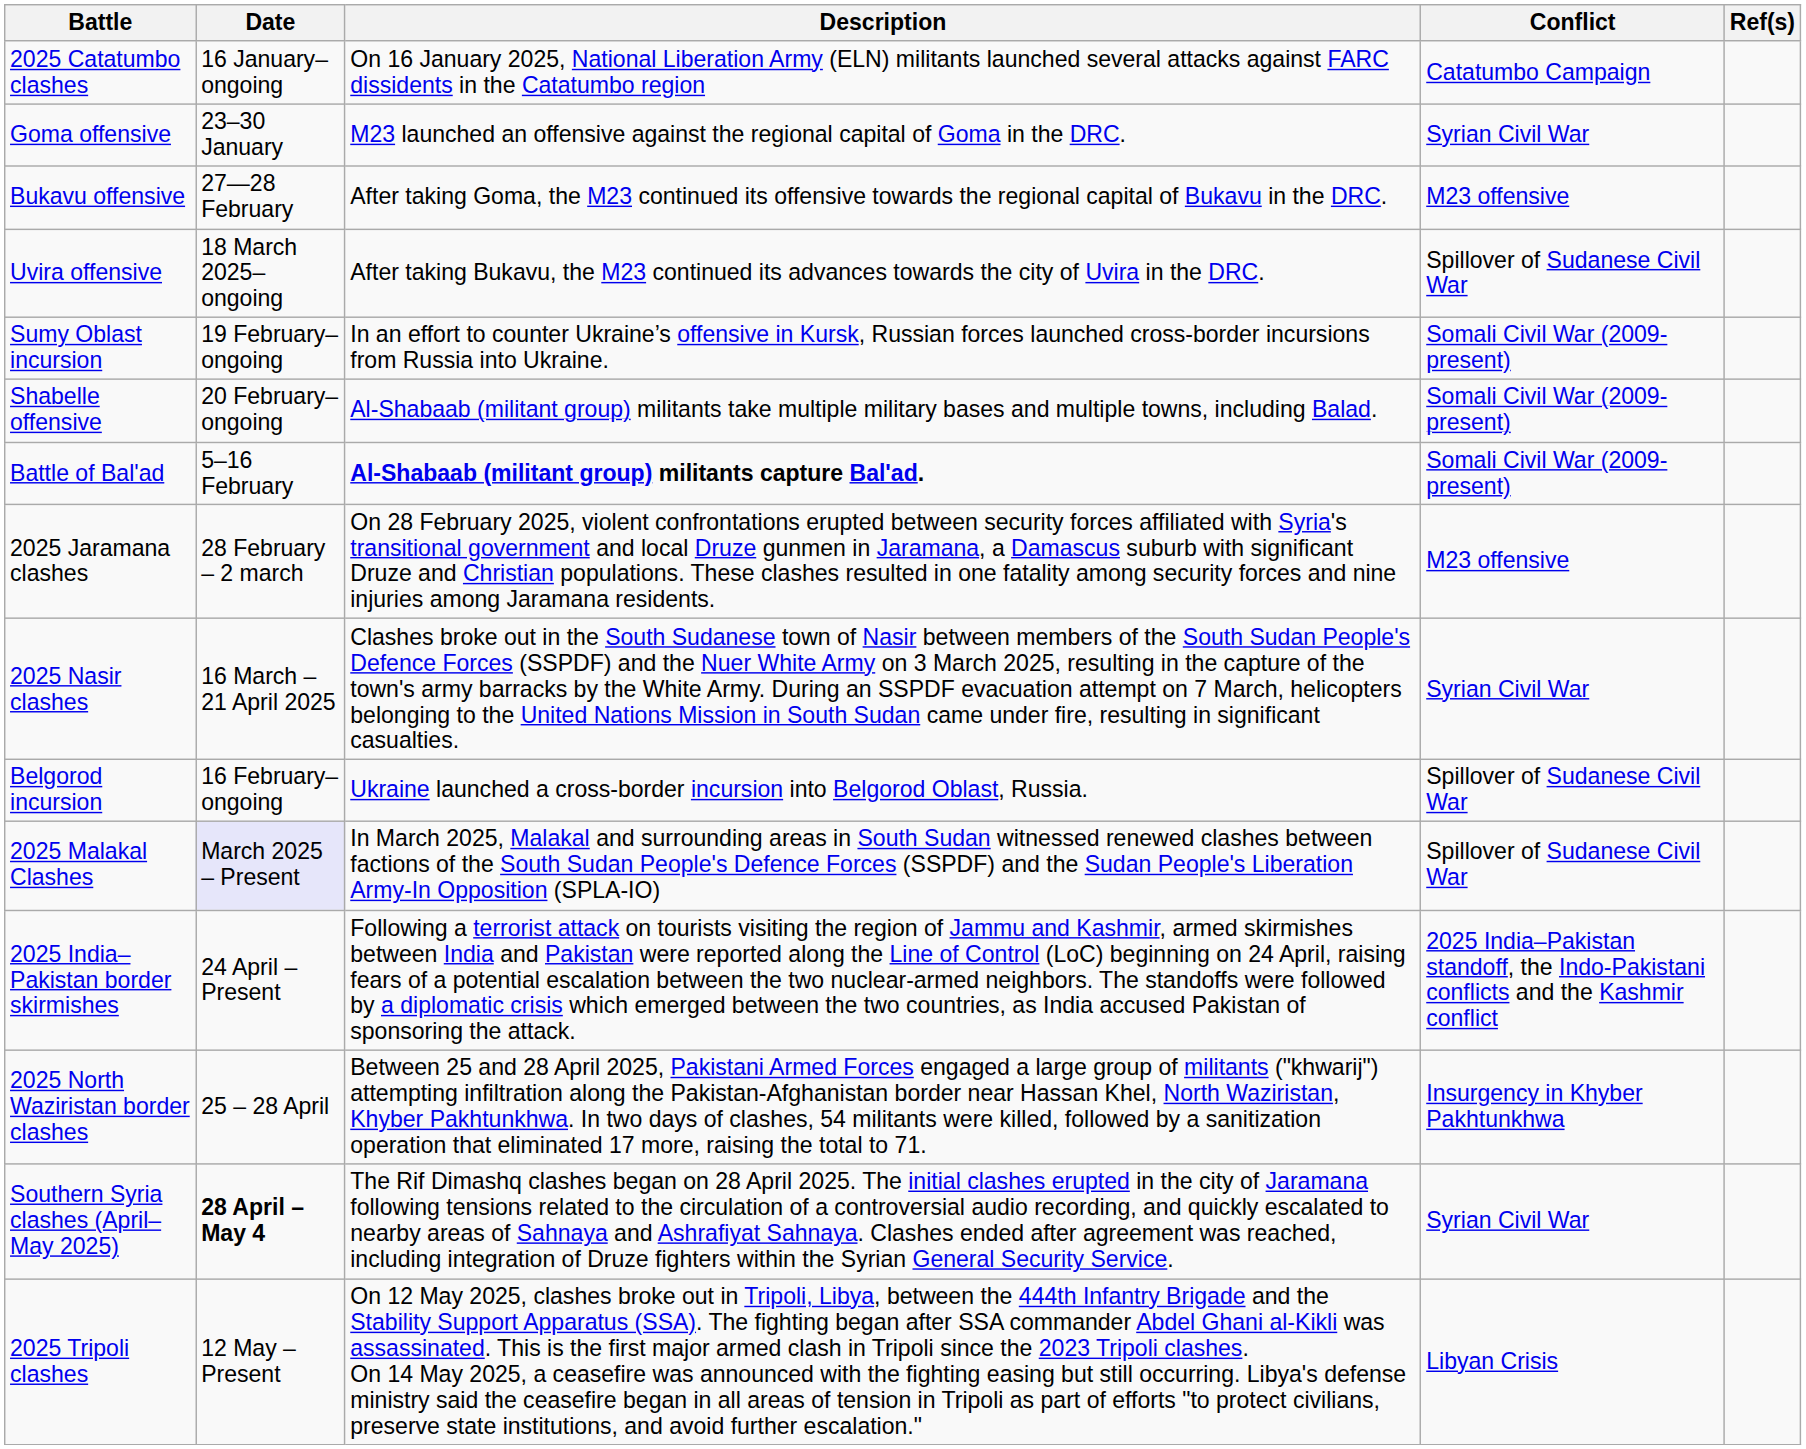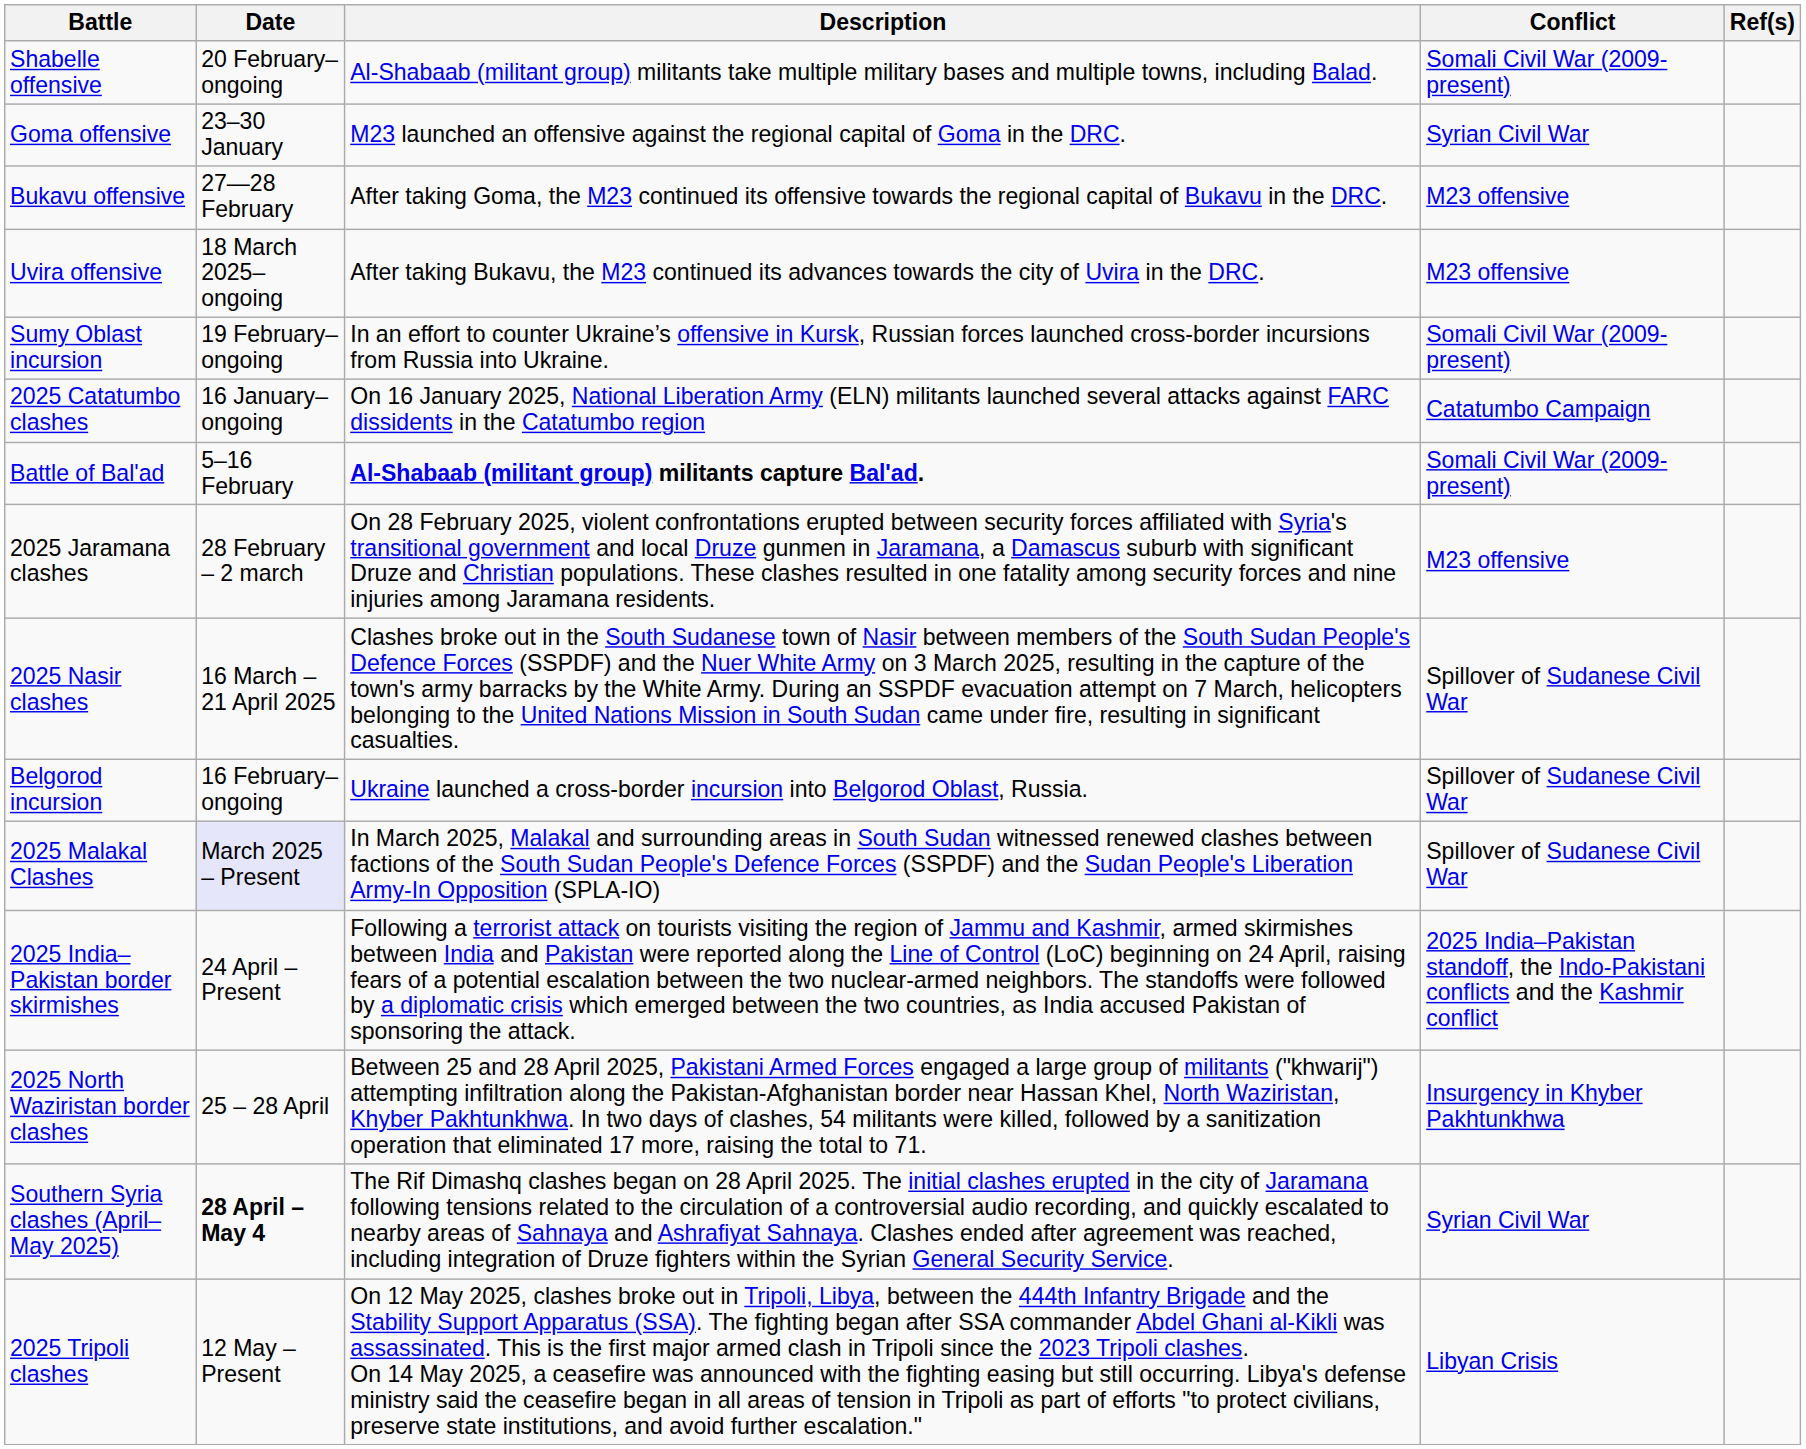 <table class="wikitable">
 <tr>
 <th>Battle</th>
 <th>Date</th>
 <th>Description</th>
 <th>Conflict</th>
 <th>Ref(s)</th>
 </tr>
 <tr>
-<td><a href='#'>2025 Catatumbo clashes</a></td>
-<td>16 January–ongoing</td>
-<td>On 16 January 2025, <a href='#'>National Liberation Army</a> (ELN) militants launched several attacks against <a href='#'>FARC dissidents</a> in the <a href='#'>Catatumbo region</a></td>
-<td><a href='#'>Catatumbo Campaign</a></td>
+<td><a href='#'>Shabelle offensive</a></td>
+<td>20 February–ongoing</td>
+<td><a href='#'>Al-Shabaab (militant group)</a> militants take multiple military bases and multiple towns, including <a href='#'>Balad</a>.</td>
+<td><a href='#'>Somali Civil War (2009-present)</a></td>
 <td></td>
 </tr>
 <tr>
 <td><a href='#'>Goma offensive</a></td>
 <td>23–30 January</td>
 <td><a href='#'>M23</a> launched an offensive against the regional capital of <a href='#'>Goma</a> in the <a href='#'>DRC</a>.</td>
 <td><a href='#'>Syrian Civil War</a></td>
 <td></td>
 </tr>
 <tr>
 <td><a href='#'>Bukavu offensive</a></td>
 <td>27—28 February</td>
 <td>After taking Goma, the <a href='#'>M23</a> continued its offensive towards the regional capital of <a href='#'>Bukavu</a> in the <a href='#'>DRC</a>.</td>
 <td><a href='#'>M23 offensive</a></td>
 <td></td>
 </tr>
 <tr>
 <td><a href='#'>Uvira offensive</a></td>
 <td>18 March 2025–ongoing</td>
 <td>After taking Bukavu, the <a href='#'>M23</a> continued its advances towards the city of <a href='#'>Uvira</a> in the <a href='#'>DRC</a>.</td>
-<td>Spillover of <a href='#'>Sudanese Civil War</a></td>
+<td><a href='#'>M23 offensive</a></td>
 <td></td>
 </tr>
 <tr>
 <td><a href='#'>Sumy Oblast incursion</a></td>
 <td>19 February–ongoing</td>
 <td>In an effort to counter Ukraine’s <a href='#'>offensive in Kursk</a>, Russian forces launched cross-border incursions from Russia into Ukraine.</td>
 <td><a href='#'>Somali Civil War (2009-present)</a></td>
 <td></td>
 </tr>
 <tr>
-<td><a href='#'>Shabelle offensive</a></td>
-<td>20 February–ongoing</td>
-<td><a href='#'>Al-Shabaab (militant group)</a> militants take multiple military bases and multiple towns, including <a href='#'>Balad</a>.</td>
-<td><a href='#'>Somali Civil War (2009-present)</a></td>
+<td><a href='#'>2025 Catatumbo clashes</a></td>
+<td>16 January–ongoing</td>
+<td>On 16 January 2025, <a href='#'>National Liberation Army</a> (ELN) militants launched several attacks against <a href='#'>FARC dissidents</a> in the <a href='#'>Catatumbo region</a></td>
+<td><a href='#'>Catatumbo Campaign</a></td>
 <td></td>
 </tr>
 <tr>
 <td><a href='#'>Battle of Bal'ad</a></td>
 <td>5–16 February</td>
 <td><strong><a href='#'>Al-Shabaab (militant group)</a> militants capture <a href='#'>Bal'ad</a>.</strong></td>
 <td><a href='#'>Somali Civil War (2009-present)</a></td>
 <td></td>
 </tr>
 <tr>
 <td>2025 Jaramana clashes</td>
 <td>28 February – 2 march</td>
 <td>On 28 February 2025, violent confrontations erupted between security forces affiliated with <a href='#'>Syria</a>'s <a href='#'>transitional government</a> and local <a href='#'>Druze</a> gunmen in <a href='#'>Jaramana</a>, a <a href='#'>Damascus</a> suburb with significant Druze and <a href='#'>Christian</a> populations. These clashes resulted in one fatality among security forces and nine injuries among Jaramana residents.</td>
 <td><a href='#'>M23 offensive</a></td>
 <td></td>
 </tr>
 <tr>
 <td><a href='#'>2025 Nasir clashes</a></td>
 <td>16 March – 21 April 2025</td>
 <td>Clashes broke out in the <a href='#'>South Sudanese</a> town of <a href='#'>Nasir</a> between members of the <a href='#'>South Sudan People's Defence Forces</a> (SSPDF) and the <a href='#'>Nuer White Army</a> on 3 March 2025, resulting in the capture of the town's army barracks by the White Army. During an SSPDF evacuation attempt on 7 March, helicopters belonging to the <a href='#'>United Nations Mission in South Sudan</a> came under fire, resulting in significant casualties.</td>
-<td><a href='#'>Syrian Civil War</a></td>
+<td>Spillover of <a href='#'>Sudanese Civil War</a></td>
 <td></td>
 </tr>
 <tr>
 <td><a href='#'>Belgorod incursion</a></td>
 <td>16 February–ongoing</td>
 <td><a href='#'>Ukraine</a> launched a cross-border <a href='#'>incursion</a> into <a href='#'>Belgorod Oblast</a>, Russia.</td>
 <td>Spillover of <a href='#'>Sudanese Civil War</a></td>
 <td></td>
 </tr>
 <tr>
 <td><a href='#'>2025 Malakal Clashes</a></td>
 <td style="background: lavender;">March 2025 – Present</td>
 <td>In March 2025, <a href='#'>Malakal</a> and surrounding areas in <a href='#'>South Sudan</a> witnessed renewed clashes between factions of the <a href='#'>South Sudan People's Defence Forces</a> (SSPDF) and the <a href='#'>Sudan People's Liberation Army-In Opposition</a> (SPLA-IO)</td>
 <td>Spillover of <a href='#'>Sudanese Civil War</a></td>
 <td></td>
 </tr>
 <tr>
 <td><a href='#'>2025 India–Pakistan border skirmishes</a></td>
 <td>24 April – Present</td>
 <td>Following a <a href='#'>terrorist attack</a> on tourists visiting the region of <a href='#'>Jammu and Kashmir</a>, armed skirmishes between <a href='#'>India</a> and <a href='#'>Pakistan</a> were reported along the <a href='#'>Line of Control</a> (LoC) beginning on 24 April, raising fears of a potential escalation between the two nuclear-armed neighbors. The standoffs were followed by <a href='#'>a diplomatic crisis</a> which emerged between the two countries, as India accused Pakistan of sponsoring the attack.</td>
 <td><a href='#'>2025 India–Pakistan standoff</a>, the <a href='#'>Indo-Pakistani conflicts</a> and the <a href='#'>Kashmir conflict</a></td>
 <td></td>
 </tr>
 <tr>
 <td><a href='#'>2025 North Waziristan border clashes</a></td>
 <td>25 – 28 April</td>
 <td>Between 25 and 28 April 2025, <a href='#'>Pakistani Armed Forces</a> engaged a large group of <a href='#'>militants</a> ("khwarij") attempting infiltration along the Pakistan-Afghanistan border near Hassan Khel, <a href='#'>North Waziristan</a>, <a href='#'>Khyber Pakhtunkhwa</a>. In two days of clashes, 54 militants were killed, followed by a sanitization operation that eliminated 17 more, raising the total to 71.</td>
 <td><a href='#'>Insurgency in Khyber Pakhtunkhwa</a></td>
 <td></td>
 </tr>
 <tr>
 <td><a href='#'>Southern Syria clashes (April–May 2025)</a></td>
 <td><strong>28 April – May 4</strong></td>
 <td>The Rif Dimashq clashes began on 28 April 2025. The <a href='#'>initial clashes erupted</a> in the city of <a href='#'>Jaramana</a> following tensions related to the circulation of a controversial audio recording, and quickly escalated to nearby areas of <a href='#'>Sahnaya</a> and <a href='#'>Ashrafiyat Sahnaya</a>. Clashes ended after agreement was reached, including integration of Druze fighters within the Syrian <a href='#'>General Security Service</a>.</td>
 <td><a href='#'>Syrian Civil War</a></td>
 <td></td>
 </tr>
 <tr>
 <td><a href='#'>2025 Tripoli clashes</a></td>
 <td>12 May – Present</td>
 <td>On 12 May 2025, clashes broke out in <a href='#'>Tripoli, Libya</a>, between the <a href='#'>444th Infantry Brigade</a> and the <a href='#'>Stability Support Apparatus (SSA)</a>. The fighting began after SSA commander <a href='#'>Abdel Ghani al-Kikli</a> was <a href='#'>assassinated</a>. This is the first major armed clash in Tripoli since the <a href='#'>2023 Tripoli clashes</a>.<br>On 14 May 2025, a ceasefire was announced with the fighting easing but still occurring. Libya's defense ministry said the ceasefire began in all areas of tension in Tripoli as part of efforts "to protect civilians, preserve state institutions, and avoid further escalation."</td>
 <td><a href='#'>Libyan Crisis</a></td>
 <td></td>
 </tr>
 </table>
